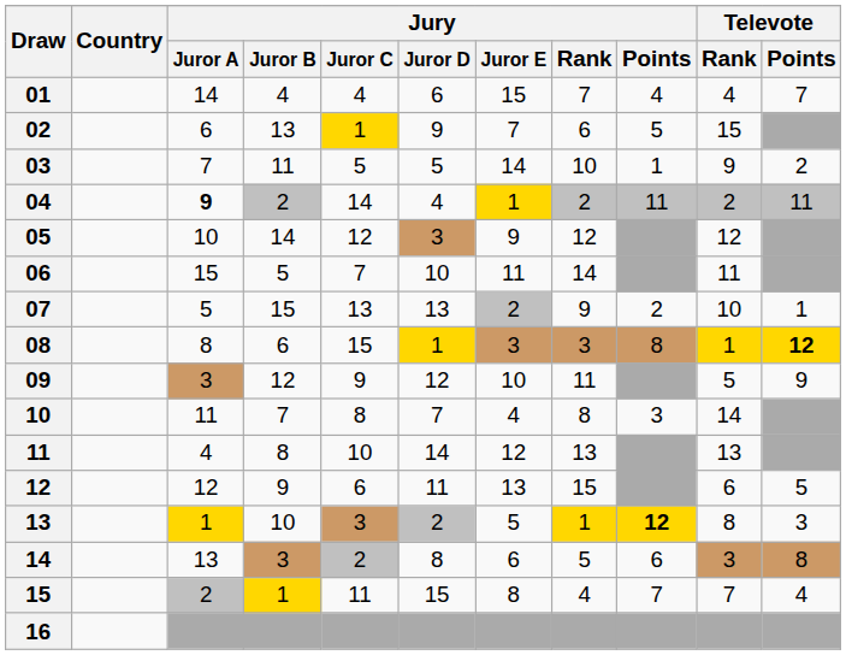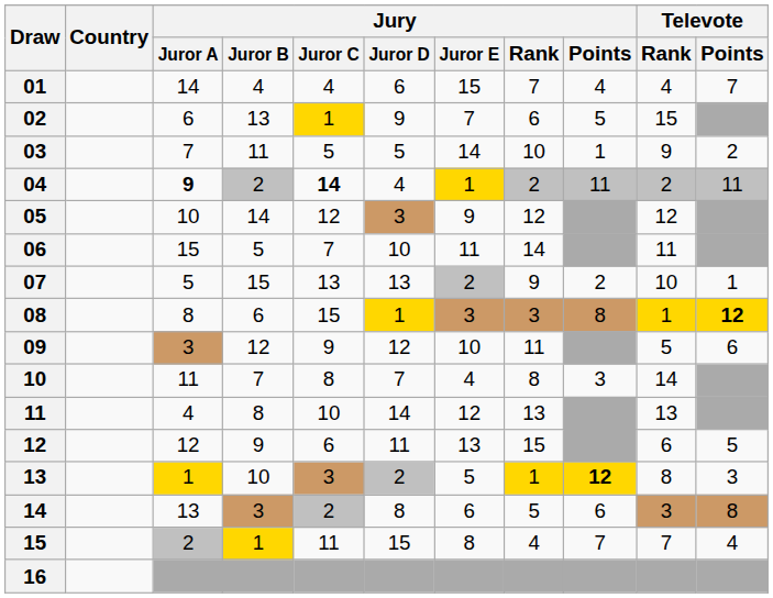 <table class="sortable wikitable collapsible plainrowheaders" style="text-align:center;">
 <tr>
 </tr>
 <tr>
 <th scope="col" rowspan="2">Draw</th>
 <th scope="col" rowspan="2">Country</th>
 <th scope="col" colspan="7">Jury</th>
 <th scope="col" colspan="2">Televote</th>
 </tr>
 <tr>
 <th scope="col"><small>Juror A</small></th>
 <th scope="col"><small>Juror B</small></th>
 <th scope="col"><small>Juror C</small></th>
 <th scope="col"><small>Juror D</small></th>
 <th scope="col"><small>Juror E</small></th>
 <th scope="col">Rank</th>
 <th scope="col">Points</th>
 <th scope="col">Rank</th>
 <th scope="col">Points</th>
 </tr>
 <tr>
 <th scope="row" style="text-align:center;">01</th>
 <td style="text-align:left;"></td>
 <td>14</td>
 <td>4</td>
 <td>4</td>
 <td>6</td>
 <td>15</td>
 <td>7</td>
 <td>4</td>
 <td>4</td>
 <td>7</td>
 </tr>
 <tr>
 <th scope="row" style="text-align:center;">02</th>
 <td style="text-align:left;"></td>
 <td>6</td>
 <td>13</td>
 <td style="background:gold;">1</td>
 <td>9</td>
 <td>7</td>
 <td>6</td>
 <td>5</td>
 <td>15</td>
 <td style="background:#AAAAAA;"></td>
 </tr>
 <tr>
 <th scope="row" style="text-align:center;">03</th>
 <td style="text-align:left;"></td>
 <td>7</td>
 <td>11</td>
 <td>5</td>
 <td>5</td>
 <td>14</td>
 <td>10</td>
 <td>1</td>
 <td>9</td>
 <td>2</td>
 </tr>
 <tr>
 <th scope="row" style="text-align:center;">04</th>
 <td style="text-align:left;"></td>
 <td><strong>9</strong></td>
 <td style="background:silver;">2</td>
-<td>14</td>
+<td><strong>14</strong></td>
 <td>4</td>
 <td style="background:gold;">1</td>
 <td style="background:silver;">2</td>
 <td style="background:silver;">11</td>
 <td style="background:silver;">2</td>
 <td style="background:silver;">11</td>
 </tr>
 <tr>
 <th scope="row" style="text-align:center;">05</th>
 <td style="text-align:left;"></td>
 <td>10</td>
 <td>14</td>
 <td>12</td>
 <td style="background:#CC9966;">3</td>
 <td>9</td>
 <td>12</td>
 <td style="background:#AAAAAA;"></td>
 <td>12</td>
 <td style="background:#AAAAAA;"></td>
 </tr>
 <tr>
 <th scope="row" style="text-align:center;">06</th>
 <td style="text-align:left;"></td>
 <td>15</td>
 <td>5</td>
 <td>7</td>
 <td>10</td>
 <td>11</td>
 <td>14</td>
 <td style="background:#AAAAAA;"></td>
 <td>11</td>
 <td style="background:#AAAAAA;"></td>
 </tr>
 <tr>
 <th scope="row" style="text-align:center;">07</th>
 <td style="text-align:left;"></td>
 <td>5</td>
 <td>15</td>
 <td>13</td>
 <td>13</td>
 <td style="background:silver;">2</td>
 <td>9</td>
 <td>2</td>
 <td>10</td>
 <td>1</td>
 </tr>
 <tr>
 <th scope="row" style="text-align:center;">08</th>
 <td style="text-align:left;"></td>
 <td>8</td>
 <td>6</td>
 <td>15</td>
 <td style="background:gold;">1</td>
 <td style="background:#CC9966;">3</td>
 <td style="background:#CC9966;">3</td>
 <td style="background:#CC9966;">8</td>
 <td style="background:gold;">1</td>
 <td style="background:gold;"><strong>12</strong></td>
 </tr>
 <tr>
 <th scope="row" style="text-align:center;">09</th>
 <td style="text-align:left;"></td>
 <td style="background:#CC9966;">3</td>
 <td>12</td>
 <td>9</td>
 <td>12</td>
 <td>10</td>
 <td>11</td>
 <td style="background:#AAAAAA;"></td>
 <td>5</td>
-<td>9</td>
+<td>6</td>
 </tr>
 <tr>
 <th scope="row" style="text-align:center;">10</th>
 <td style="text-align:left;"></td>
 <td>11</td>
 <td>7</td>
 <td>8</td>
 <td>7</td>
 <td>4</td>
 <td>8</td>
 <td>3</td>
 <td>14</td>
 <td style="background:#AAAAAA;"></td>
 </tr>
 <tr>
 <th scope="row" style="text-align:center;">11</th>
 <td style="text-align:left;"></td>
 <td>4</td>
 <td>8</td>
 <td>10</td>
 <td>14</td>
 <td>12</td>
 <td>13</td>
 <td style="background:#AAAAAA;"></td>
 <td>13</td>
 <td style="background:#AAAAAA;"></td>
 </tr>
 <tr>
 <th scope="row" style="text-align:center;">12</th>
 <td style="text-align:left;"></td>
 <td>12</td>
 <td>9</td>
 <td>6</td>
 <td>11</td>
 <td>13</td>
 <td>15</td>
 <td style="background:#AAAAAA;"></td>
 <td>6</td>
 <td>5</td>
 </tr>
 <tr>
 <th scope="row" style="text-align:center;">13</th>
 <td style="text-align:left;"></td>
 <td style="background:gold;">1</td>
 <td>10</td>
 <td style="background:#CC9966;">3</td>
 <td style="background:silver;">2</td>
 <td>5</td>
 <td style="background:gold;">1</td>
 <td style="background:gold;"><strong>12</strong></td>
 <td>8</td>
 <td>3</td>
 </tr>
 <tr>
 <th scope="row" style="text-align:center;">14</th>
 <td style="text-align:left;"></td>
 <td>13</td>
 <td style="background:#CC9966;">3</td>
 <td style="background:silver;">2</td>
 <td>8</td>
 <td>6</td>
 <td>5</td>
 <td>6</td>
 <td style="background:#CC9966;">3</td>
 <td style="background:#CC9966;">8</td>
 </tr>
 <tr>
 <th scope="row" style="text-align:center;">15</th>
 <td style="text-align:left;"></td>
 <td style="background:silver;">2</td>
 <td style="background:gold;">1</td>
 <td>11</td>
 <td>15</td>
 <td>8</td>
 <td>4</td>
 <td>7</td>
 <td>7</td>
 <td>4</td>
 </tr>
 <tr class="sortbottom">
 <th scope="row" style="text-align:center;">16</th>
 <td style="text-align:left;"></td>
 <td style="background:#AAAAAA;"></td>
 <td style="background:#AAAAAA;"></td>
 <td style="background:#AAAAAA;"></td>
 <td style="background:#AAAAAA;"></td>
 <td style="background:#AAAAAA;"></td>
 <td style="background:#AAAAAA;"></td>
 <td style="background:#AAAAAA;"></td>
 <td style="background:#AAAAAA;"></td>
 <td style="background:#AAAAAA;"></td>
 </tr>
 </table>
